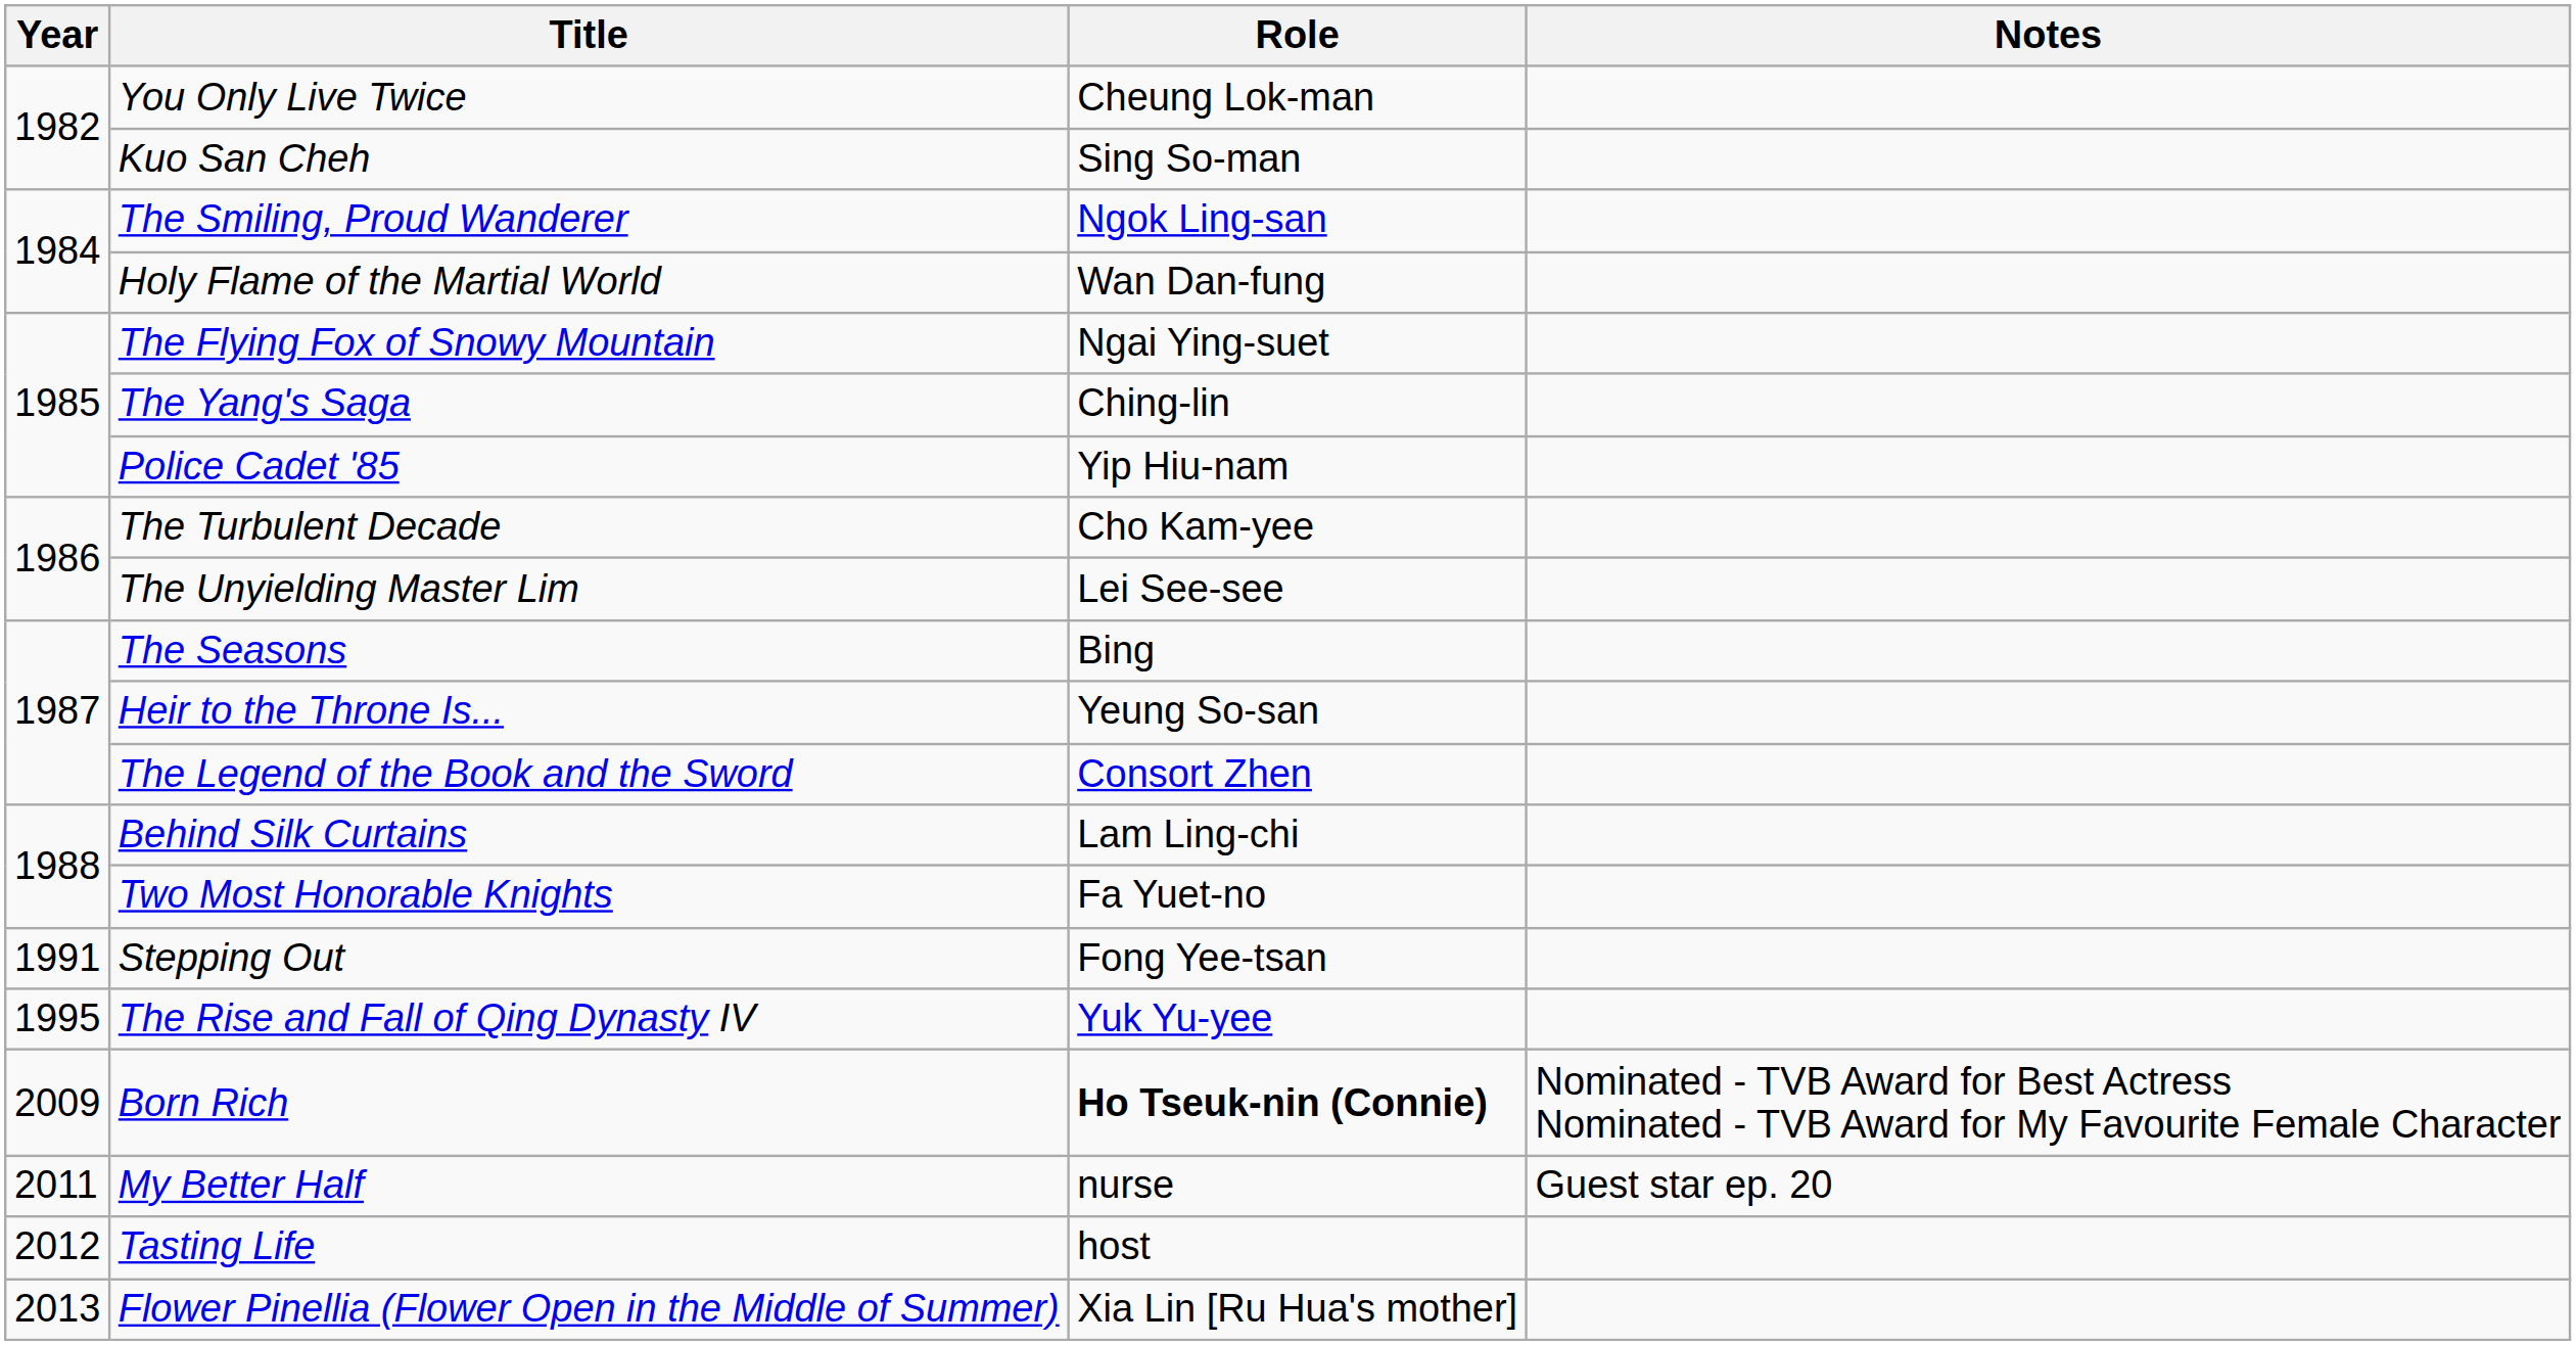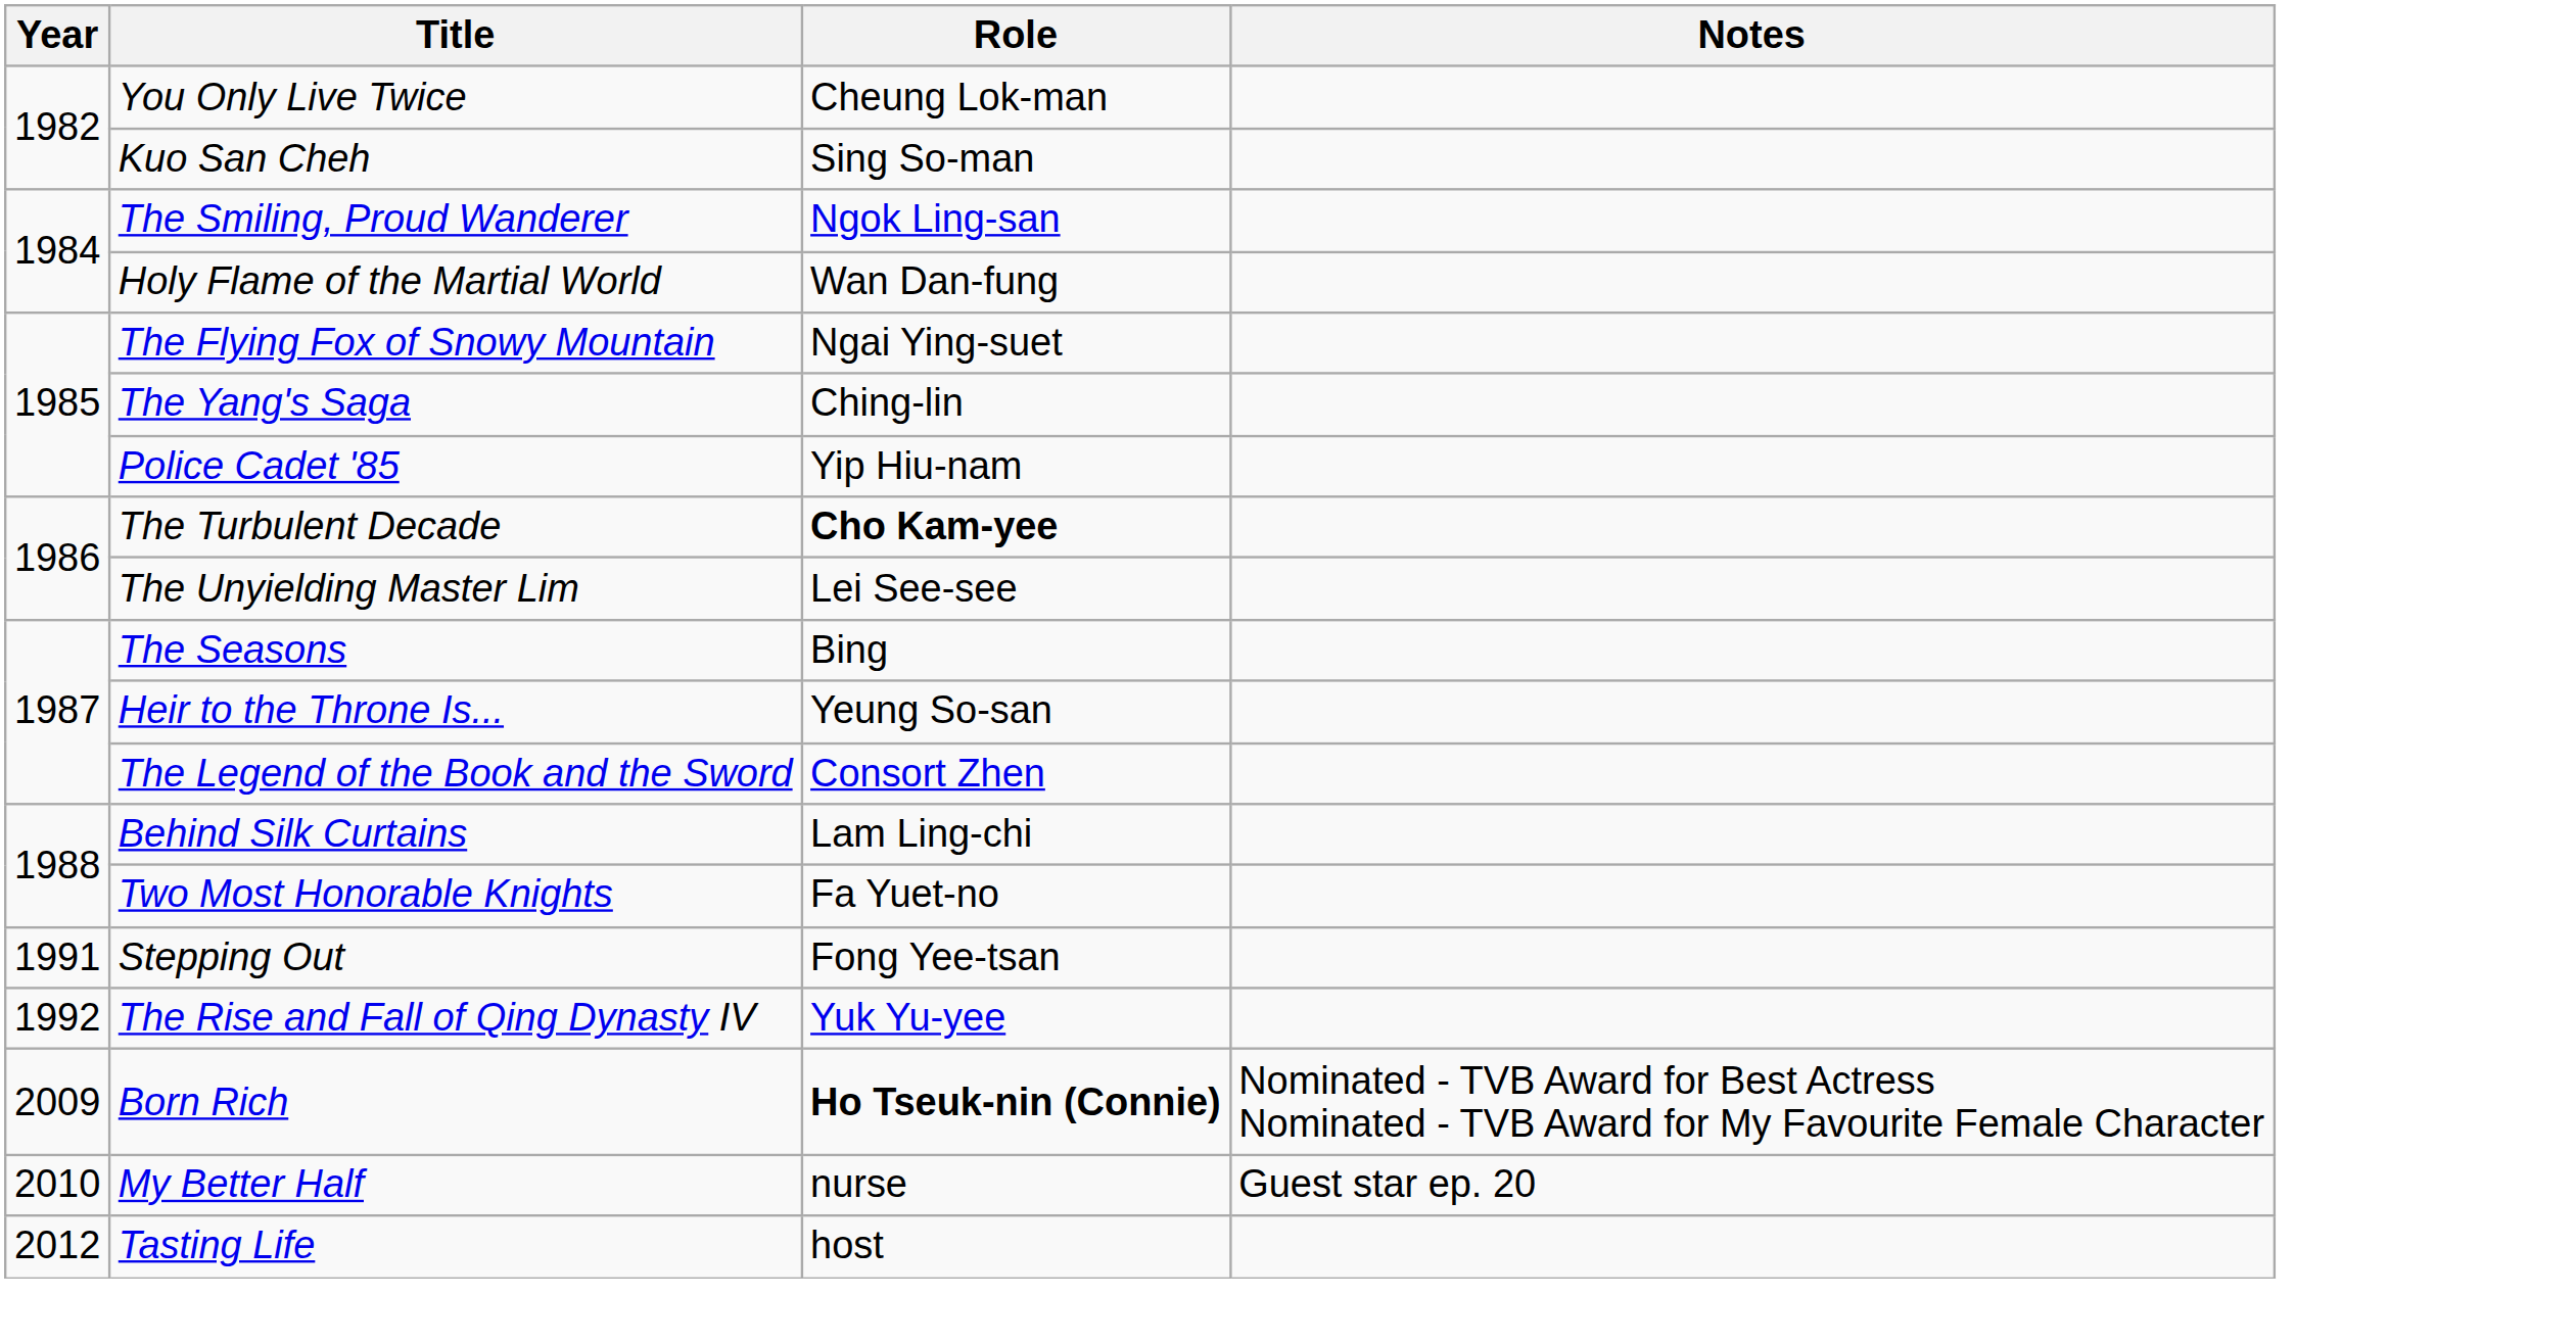 <table class="wikitable">
 <tr>
 <th>Year</th>
 <th>Title</th>
 <th>Role</th>
 <th>Notes</th>
 </tr>
 <tr>
 <td rowspan="2">1982</td>
 <td><em>You Only Live Twice</em></td>
 <td>Cheung Lok-man</td>
 <td></td>
 </tr>
 <tr>
 <td><em>Kuo San Cheh</em></td>
 <td>Sing So-man</td>
 <td></td>
 </tr>
 <tr>
 <td rowspan="2">1984</td>
 <td><em><a href='#'>The Smiling, Proud Wanderer</a></em></td>
 <td><a href='#'>Ngok Ling-san</a></td>
 <td></td>
 </tr>
 <tr>
 <td><em>Holy Flame of the Martial World</em></td>
 <td>Wan Dan-fung</td>
 <td></td>
 </tr>
 <tr>
 <td rowspan="3">1985</td>
 <td><em><a href='#'>The Flying Fox of Snowy Mountain</a></em></td>
 <td>Ngai Ying-suet</td>
 <td></td>
 </tr>
 <tr>
 <td><em><a href='#'>The Yang's Saga</a></em></td>
 <td>Ching-lin</td>
 <td></td>
 </tr>
 <tr>
 <td><em><a href='#'>Police Cadet '85</a></em></td>
 <td>Yip Hiu-nam</td>
 <td></td>
 </tr>
 <tr>
 <td rowspan="2">1986</td>
 <td><em>The Turbulent Decade</em></td>
-<td>Cho Kam-yee</td>
+<td><strong>Cho Kam-yee</strong></td>
 <td></td>
 </tr>
 <tr>
 <td><em>The Unyielding Master Lim</em></td>
 <td>Lei See-see</td>
 <td></td>
 </tr>
 <tr>
 <td rowspan="3">1987</td>
 <td><em><a href='#'>The Seasons</a></em></td>
 <td>Bing</td>
 <td></td>
 </tr>
 <tr>
 <td><em><a href='#'>Heir to the Throne Is...</a></em></td>
 <td>Yeung So-san</td>
 <td></td>
 </tr>
 <tr>
 <td><em><a href='#'>The Legend of the Book and the Sword</a></em></td>
 <td><a href='#'>Consort Zhen</a></td>
 <td></td>
 </tr>
 <tr>
 <td rowspan="2">1988</td>
 <td><em><a href='#'>Behind Silk Curtains</a></em></td>
 <td>Lam Ling-chi</td>
 <td></td>
 </tr>
 <tr>
 <td><em><a href='#'>Two Most Honorable Knights</a></em></td>
 <td>Fa Yuet-no</td>
 <td></td>
 </tr>
 <tr>
 <td>1991</td>
 <td><em>Stepping Out</em></td>
 <td>Fong Yee-tsan</td>
 <td></td>
 </tr>
 <tr>
-<td>1995</td>
+<td>1992</td>
 <td><em><a href='#'>The Rise and Fall of Qing Dynasty</a> IV</em></td>
 <td><a href='#'>Yuk Yu-yee</a></td>
 <td></td>
 </tr>
 <tr>
 <td>2009</td>
 <td><em><a href='#'>Born Rich</a></em></td>
 <td><strong>Ho Tseuk-nin (Connie)</strong></td>
 <td>Nominated - TVB Award for Best Actress <br> Nominated - TVB Award for My Favourite Female Character</td>
 </tr>
 <tr>
-<td>2011</td>
+<td>2010</td>
 <td><em><a href='#'>My Better Half</a></em></td>
 <td>nurse</td>
 <td>Guest star ep. 20</td>
 </tr>
 <tr>
 <td>2012</td>
 <td><em><a href='#'>Tasting Life</a></em></td>
 <td>host</td>
 <td></td>
 </tr>
-<tr>
-<td>2013</td>
-<td><em><a href='#'>Flower Pinellia (Flower Open in the Middle of Summer)</a></em></td>
-<td>Xia Lin [Ru Hua's mother]</td>
-<td></td>
-</tr>
 </table>
